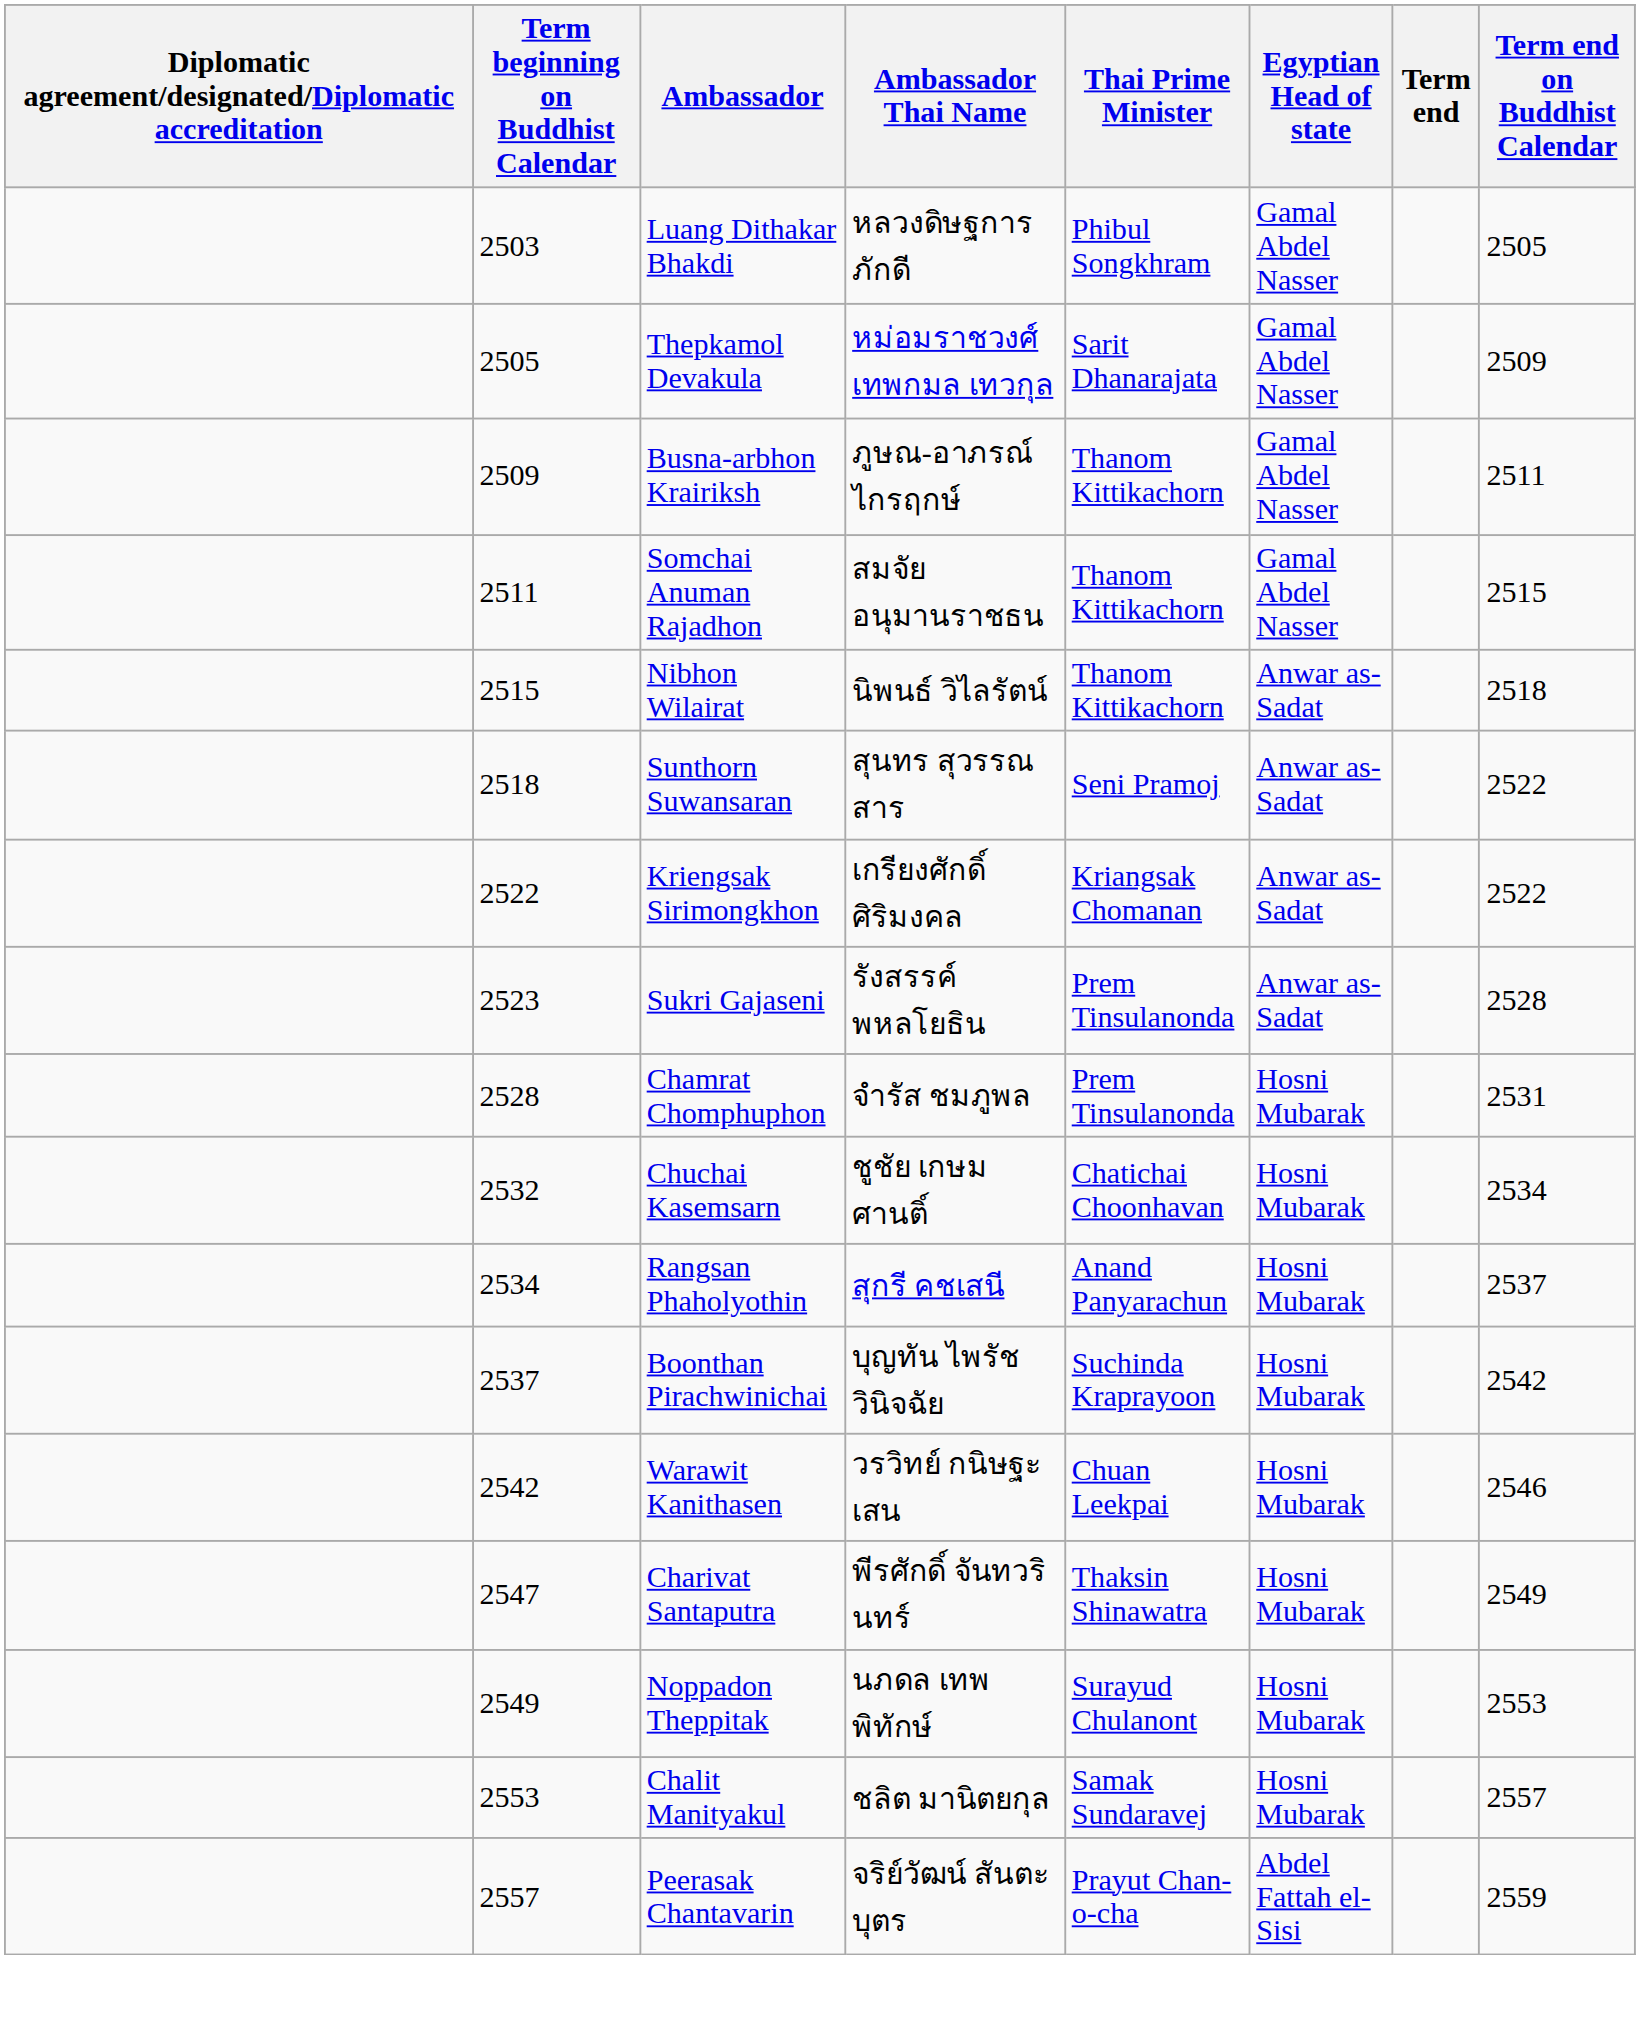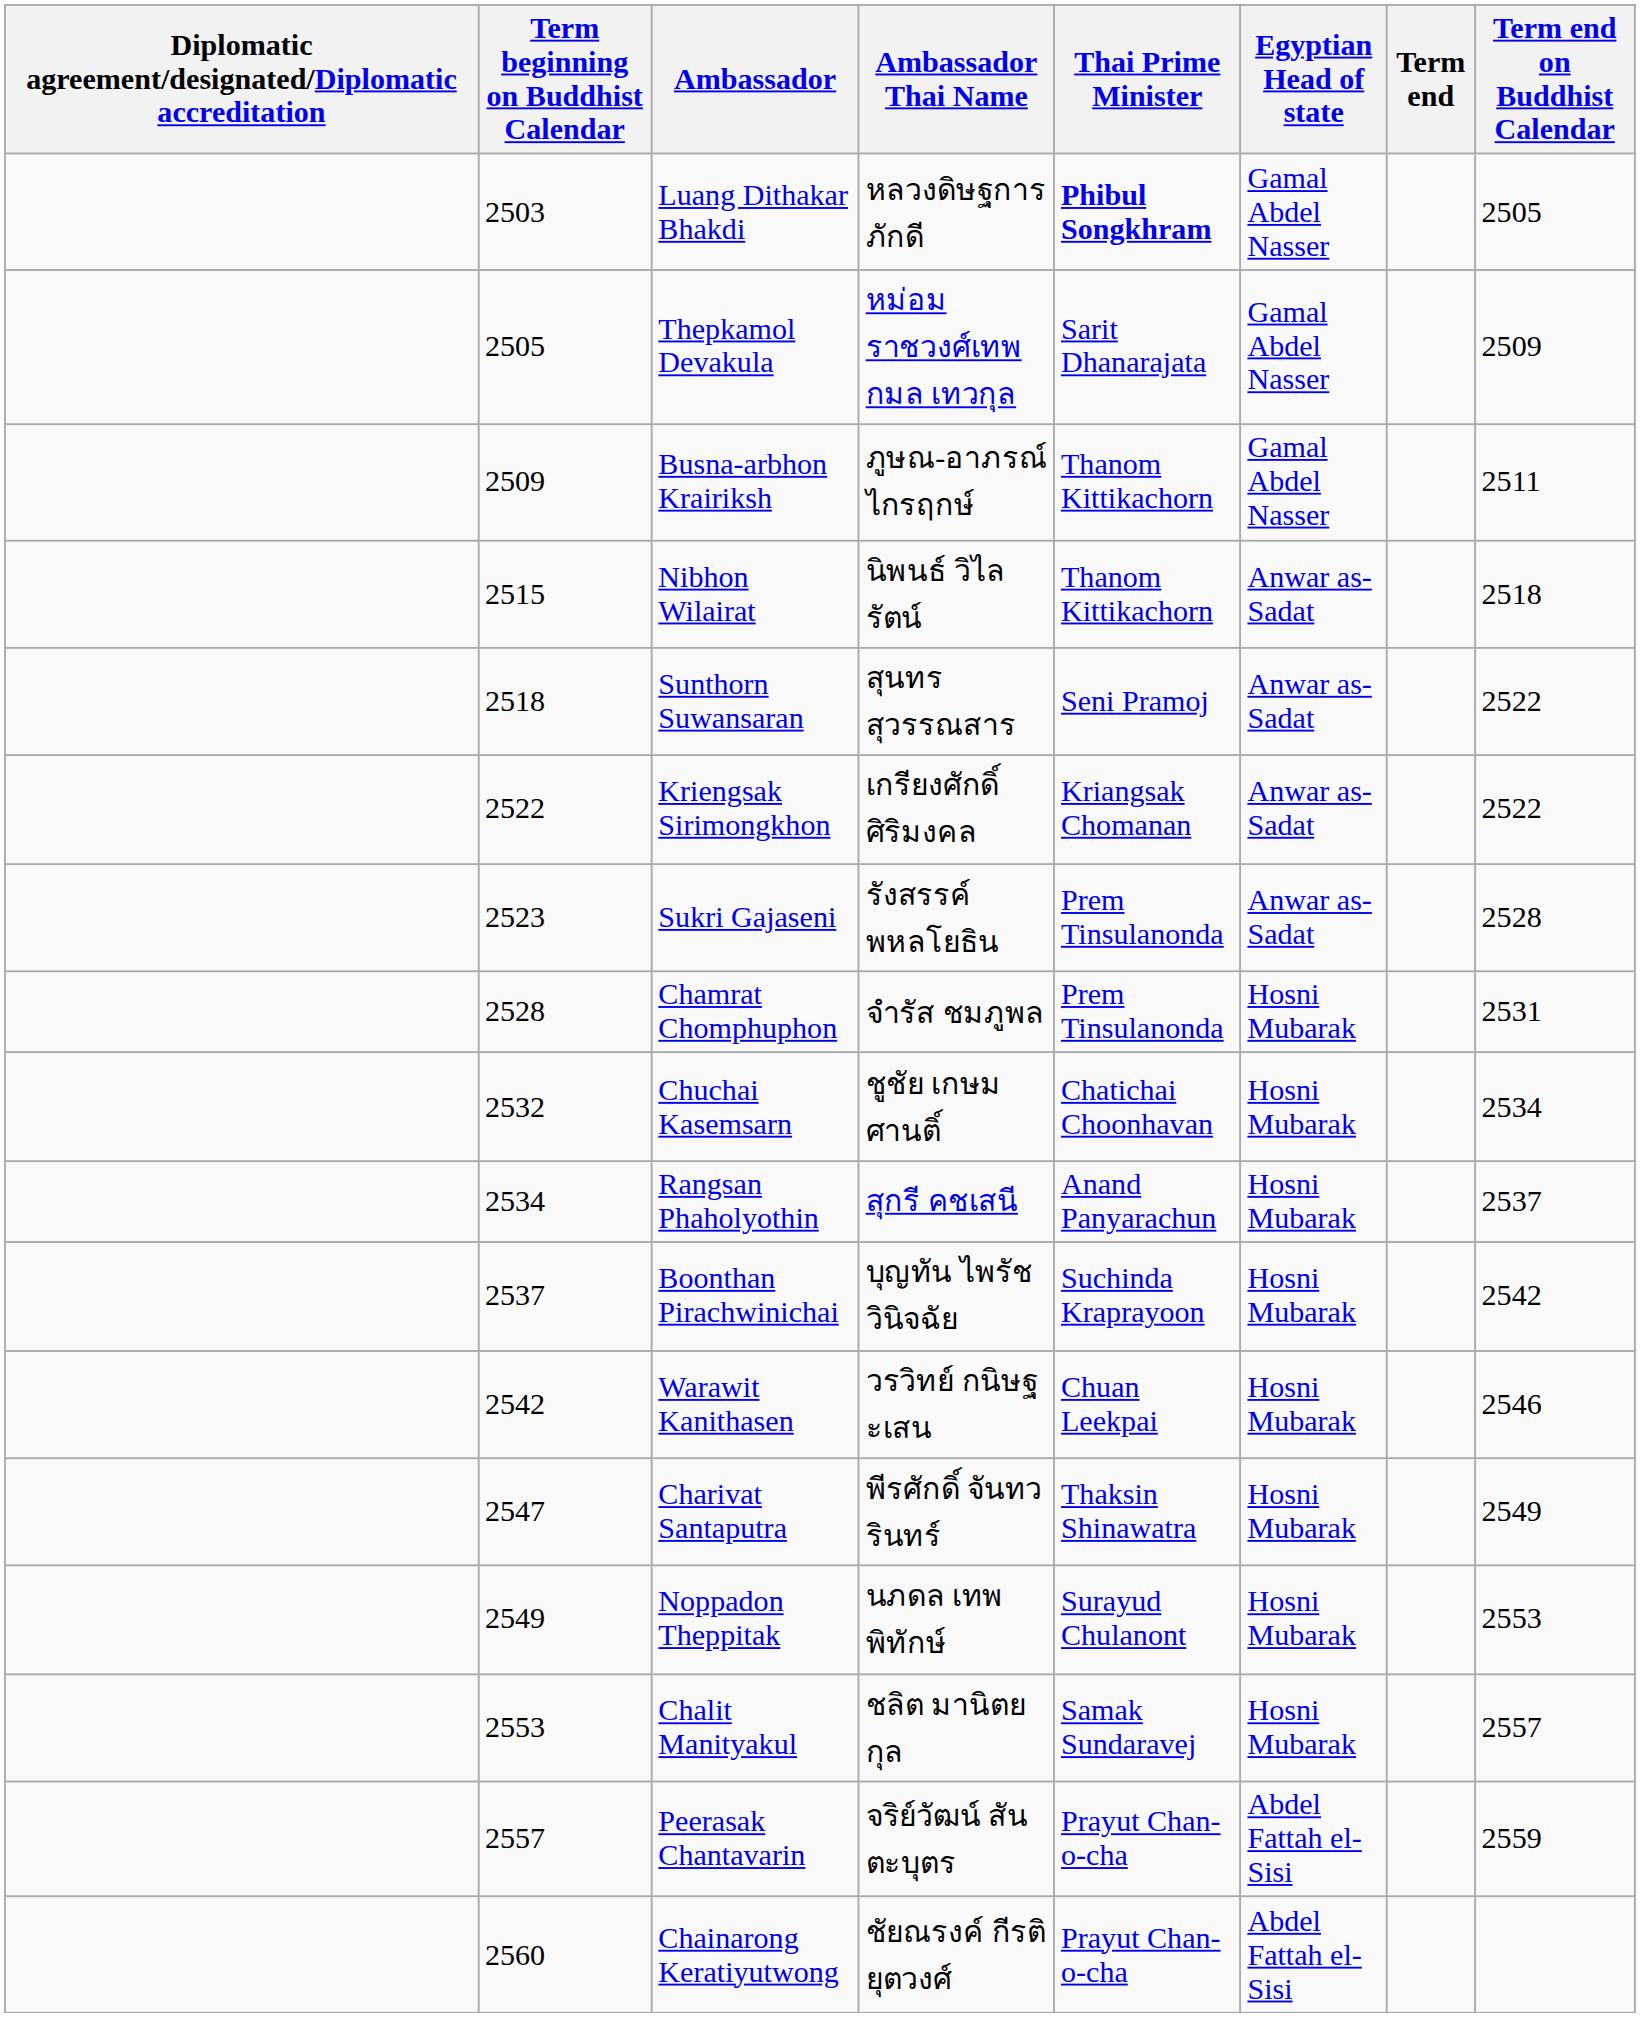 <table Class="wikitable sortable">
 <tr>
 <th>Diplomatic agreement/designated/<a href='#'>Diplomatic accreditation</a></th>
 <th><a href='#'>Term beginning on Buddhist Calendar</a></th>
 <th><a href='#'>Ambassador</a></th>
 <th><a href='#'>Ambassador Thai Name</a></th>
 <th><a href='#'>Thai Prime Minister</a></th>
 <th><a href='#'>Egyptian Head of state</a></th>
 <th>Term end</th>
 <th><a href='#'>Term end on Buddhist Calendar</a></th>
 </tr>
 <tr>
 <td></td>
 <td>2503</td>
 <td><a href='#'>Luang Dithakar Bhakdi</a></td>
 <td>หลวงดิษฐการภักดี</td>
-<td><a href='#'>Phibul Songkhram</a></td>
+<td><strong><a href='#'>Phibul Songkhram</a></strong></td>
 <td><a href='#'>Gamal Abdel Nasser</a></td>
 <td></td>
 <td>2505</td>
 </tr>
 <tr>
 <td></td>
 <td>2505</td>
 <td><a href='#'>Thepkamol Devakula</a></td>
 <td><a href='#'>หม่อมราชวงศ์เทพกมล เทวกุล</a></td>
 <td><a href='#'>Sarit Dhanarajata</a></td>
 <td><a href='#'>Gamal Abdel Nasser</a></td>
 <td></td>
 <td>2509</td>
 </tr>
 <tr>
 <td></td>
 <td>2509</td>
 <td><a href='#'>Busna-arbhon Krairiksh</a></td>
 <td>ภูษณ-อาภรณ์ ไกรฤกษ์</td>
 <td><a href='#'>Thanom Kittikachorn</a></td>
 <td><a href='#'>Gamal Abdel Nasser</a></td>
 <td></td>
 <td>2511</td>
-</tr>
-<tr>
-<td></td>
-<td>2511</td>
-<td><a href='#'>Somchai Anuman Rajadhon</a></td>
-<td>สมจัย อนุมานราชธน</td>
-<td><a href='#'>Thanom Kittikachorn</a></td>
-<td><a href='#'>Gamal Abdel Nasser</a></td>
-<td></td>
-<td>2515</td>
 </tr>
 <tr>
 <td></td>
 <td>2515</td>
 <td><a href='#'>Nibhon Wilairat</a></td>
 <td>นิพนธ์ วิไลรัตน์</td>
 <td><a href='#'>Thanom Kittikachorn</a></td>
 <td><a href='#'>Anwar as-Sadat</a></td>
 <td></td>
 <td>2518</td>
 </tr>
 <tr>
 <td></td>
 <td>2518</td>
 <td><a href='#'>Sunthorn Suwansaran</a></td>
 <td>สุนทร สุวรรณสาร</td>
 <td><a href='#'>Seni Pramoj</a></td>
 <td><a href='#'>Anwar as-Sadat</a></td>
 <td></td>
 <td>2522</td>
 </tr>
 <tr>
 <td></td>
 <td>2522</td>
 <td><a href='#'>Kriengsak Sirimongkhon</a></td>
 <td>เกรียงศักดิ์ ศิริมงคล</td>
 <td><a href='#'>Kriangsak Chomanan</a></td>
 <td><a href='#'>Anwar as-Sadat</a></td>
 <td></td>
 <td>2522</td>
 </tr>
 <tr>
 <td></td>
 <td>2523</td>
 <td><a href='#'>Sukri Gajaseni</a></td>
 <td>รังสรรค์ พหลโยธิน</td>
 <td><a href='#'>Prem Tinsulanonda</a></td>
 <td><a href='#'>Anwar as-Sadat</a></td>
 <td></td>
 <td>2528</td>
 </tr>
 <tr>
 <td></td>
 <td>2528</td>
 <td><a href='#'>Chamrat Chomphuphon</a></td>
 <td>จำรัส ชมภูพล</td>
 <td><a href='#'>Prem Tinsulanonda</a></td>
 <td><a href='#'>Hosni Mubarak</a></td>
 <td></td>
 <td>2531</td>
 </tr>
 <tr>
 <td></td>
 <td>2532</td>
 <td><a href='#'>Chuchai Kasemsarn</a></td>
 <td>ชูชัย เกษมศานติ์</td>
 <td><a href='#'>Chatichai Choonhavan</a></td>
 <td><a href='#'>Hosni Mubarak</a></td>
 <td></td>
 <td>2534</td>
 </tr>
 <tr>
 <td></td>
 <td>2534</td>
 <td><a href='#'>Rangsan Phaholyothin</a></td>
 <td><a href='#'>สุกรี คชเสนี</a></td>
 <td><a href='#'>Anand Panyarachun</a></td>
 <td><a href='#'>Hosni Mubarak</a></td>
 <td></td>
 <td>2537</td>
 </tr>
 <tr>
 <td></td>
 <td>2537</td>
 <td><a href='#'>Boonthan Pirachwinichai</a></td>
 <td>บุญทัน ไพรัชวินิจฉัย</td>
 <td><a href='#'>Suchinda Kraprayoon</a></td>
 <td><a href='#'>Hosni Mubarak</a></td>
 <td></td>
 <td>2542</td>
 </tr>
 <tr>
 <td></td>
 <td>2542</td>
 <td><a href='#'>Warawit Kanithasen</a></td>
 <td>วรวิทย์ กนิษฐะเสน</td>
 <td><a href='#'>Chuan Leekpai</a></td>
 <td><a href='#'>Hosni Mubarak</a></td>
 <td></td>
 <td>2546</td>
 </tr>
 <tr>
 <td></td>
 <td>2547</td>
 <td><a href='#'>Charivat Santaputra</a></td>
 <td>พีรศักดิ์ จันทวรินทร์</td>
 <td><a href='#'>Thaksin Shinawatra</a></td>
 <td><a href='#'>Hosni Mubarak</a></td>
 <td></td>
 <td>2549</td>
 </tr>
 <tr>
 <td></td>
 <td>2549</td>
 <td><a href='#'>Noppadon Theppitak</a></td>
 <td>นภดล เทพพิทักษ์</td>
 <td><a href='#'>Surayud Chulanont</a></td>
 <td><a href='#'>Hosni Mubarak</a></td>
 <td></td>
 <td>2553</td>
 </tr>
 <tr>
 <td></td>
 <td>2553</td>
 <td><a href='#'>Chalit Manityakul</a></td>
 <td>ชลิต มานิตยกุล</td>
 <td><a href='#'>Samak Sundaravej</a></td>
 <td><a href='#'>Hosni Mubarak</a></td>
 <td></td>
 <td>2557</td>
 </tr>
 <tr>
 <td></td>
 <td>2557</td>
 <td><a href='#'>Peerasak Chantavarin</a></td>
 <td>จริย์วัฒน์ สันตะบุตร</td>
 <td><a href='#'>Prayut Chan-o-cha</a></td>
 <td><a href='#'>Abdel Fattah el-Sisi</a></td>
 <td></td>
 <td>2559</td>
 </tr>
+<tr>
+<td></td>
+<td>2560</td>
+<td><a href='#'>Chainarong Keratiyutwong</a></td>
+<td>ชัยณรงค์ กีรติยุตวงศ์</td>
+<td><a href='#'>Prayut Chan-o-cha</a></td>
+<td><a href='#'>Abdel Fattah el-Sisi</a></td>
+<td></td>
+<td></td>
+</tr>
 </table>
